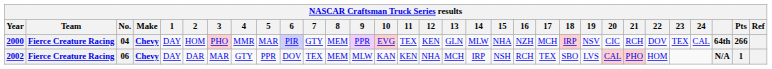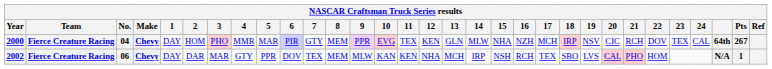 <table class="wikitable" style="text-align:center; font-size:75%">
 <tr>
 <th colspan=31><a href='#'>NASCAR Craftsman Truck Series</a> results</th>
 </tr>
 <tr>
 <th>Year</th>
 <th>Team</th>
 <th>No.</th>
 <th>Make</th>
 <th>1</th>
 <th>2</th>
 <th>3</th>
 <th>4</th>
 <th>5</th>
 <th>6</th>
 <th>7</th>
 <th>8</th>
 <th>9</th>
 <th>10</th>
 <th>11</th>
 <th>12</th>
 <th>13</th>
 <th>14</th>
 <th>15</th>
 <th>16</th>
 <th>17</th>
 <th>18</th>
 <th>19</th>
 <th>20</th>
 <th>21</th>
 <th>22</th>
 <th>23</th>
 <th>24</th>
 <th></th>
 <th>Pts</th>
 <th>Ref</th>
 </tr>
 <tr>
 <th><a href='#'>2000</a></th>
 <th><a href='#'>Fierce Creature Racing</a></th>
 <th>04</th>
 <th><a href='#'>Chevy</a></th>
 <td><a href='#'>DAY</a></td>
 <td><a href='#'>HOM</a></td>
 <td style="background:#FFCFCF;"><a href='#'>PHO</a><br></td>
 <td><a href='#'>MMR</a></td>
 <td><a href='#'>MAR</a></td>
 <td style="background:#CFCFFF;"><a href='#'>PIR</a><br></td>
 <td><a href='#'>GTY</a></td>
 <td><a href='#'>MEM</a></td>
 <td style="background:#EFCFFF;"><a href='#'>PPR</a><br></td>
 <td style="background:#FFCFCF;"><a href='#'>EVG</a><br></td>
 <td><a href='#'>TEX</a></td>
 <td><a href='#'>KEN</a></td>
 <td><a href='#'>GLN</a></td>
 <td><a href='#'>MLW</a></td>
 <td><a href='#'>NHA</a></td>
 <td><a href='#'>NZH</a></td>
 <td><a href='#'>MCH</a></td>
 <td style="background:#FFCFCF;"><a href='#'>IRP</a><br></td>
 <td><a href='#'>NSV</a></td>
 <td><a href='#'>CIC</a></td>
 <td><a href='#'>RCH</a></td>
 <td><a href='#'>DOV</a></td>
 <td><a href='#'>TEX</a></td>
 <td><a href='#'>CAL</a></td>
 <th>64th</th>
-<th>266</th>
+<th>267</th>
 <th></th>
 </tr>
 <tr>
 <th><a href='#'>2002</a></th>
 <th><a href='#'>Fierce Creature Racing</a></th>
 <th>06</th>
 <th><a href='#'>Chevy</a></th>
 <td><a href='#'>DAY</a></td>
 <td><a href='#'>DAR</a></td>
 <td><a href='#'>MAR</a></td>
 <td><a href='#'>GTY</a></td>
 <td><a href='#'>PPR</a></td>
 <td><a href='#'>DOV</a></td>
 <td><a href='#'>TEX</a></td>
 <td><a href='#'>MEM</a></td>
 <td><a href='#'>MLW</a></td>
 <td><a href='#'>KAN</a></td>
 <td><a href='#'>KEN</a></td>
 <td><a href='#'>NHA</a></td>
 <td><a href='#'>MCH</a></td>
 <td><a href='#'>IRP</a></td>
 <td><a href='#'>NSH</a></td>
 <td><a href='#'>RCH</a></td>
 <td><a href='#'>TEX</a></td>
 <td><a href='#'>SBO</a></td>
 <td><a href='#'>LVS</a></td>
 <td style="background:#FFCFCF;"><a href='#'>CAL</a><br></td>
 <td style="background:#FFCFCF;"><a href='#'>PHO</a><br></td>
 <td><a href='#'>HOM</a></td>
 <td colspan=2></td>
 <th>N/A</th>
 <th>1</th>
 <th></th>
 </tr>
 </table>
